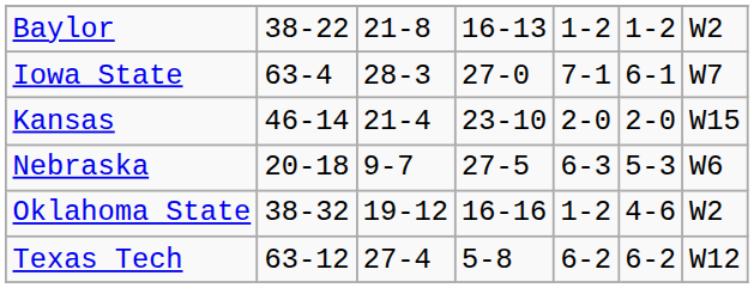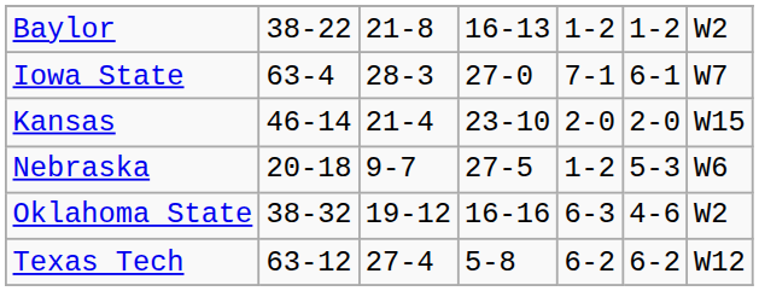 <table class="wikitable">
 <tr>
 </tr>
 <tr>
 <td><a href='#'>Baylor</a></td>
 <td>38-22</td>
 <td>21-8</td>
 <td>16-13</td>
 <td>1-2</td>
 <td>1-2</td>
 <td>W2</td>
 </tr>
 <tr>
 <td><a href='#'>Iowa State</a></td>
 <td>63-4</td>
 <td>28-3</td>
 <td>27-0</td>
 <td>7-1</td>
 <td>6-1</td>
 <td>W7</td>
 </tr>
 <tr>
 <td><a href='#'>Kansas</a></td>
 <td>46-14</td>
 <td>21-4</td>
 <td>23-10</td>
 <td>2-0</td>
 <td>2-0</td>
 <td>W15</td>
 </tr>
 <tr>
 <td><a href='#'>Nebraska</a></td>
 <td>20-18</td>
 <td>9-7</td>
 <td>27-5</td>
-<td>6-3</td>
+<td>1-2</td>
 <td>5-3</td>
 <td>W6</td>
 </tr>
 <tr>
 <td><a href='#'>Oklahoma State</a></td>
 <td>38-32</td>
 <td>19-12</td>
 <td>16-16</td>
-<td>1-2</td>
+<td>6-3</td>
 <td>4-6</td>
 <td>W2</td>
 </tr>
 <tr>
 <td><a href='#'>Texas Tech</a></td>
 <td>63-12</td>
 <td>27-4</td>
 <td>5-8</td>
 <td>6-2</td>
 <td>6-2</td>
 <td>W12</td>
 </tr>
 </table>
